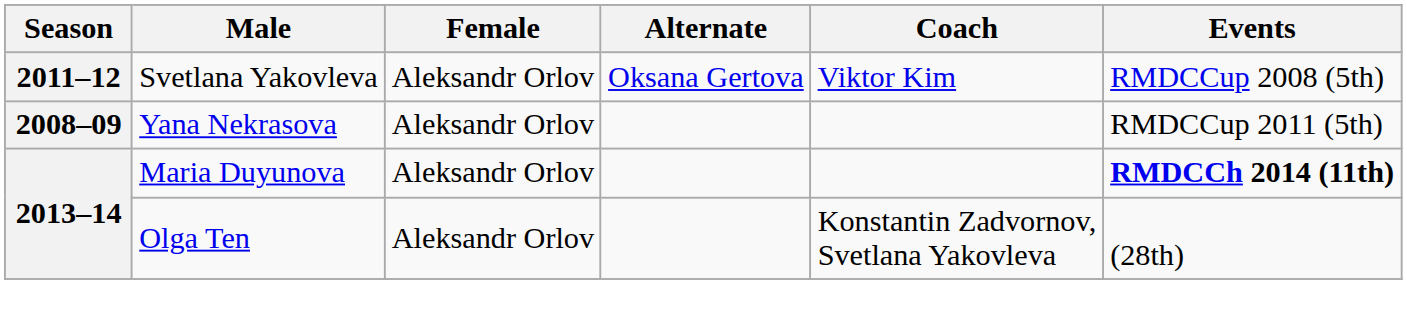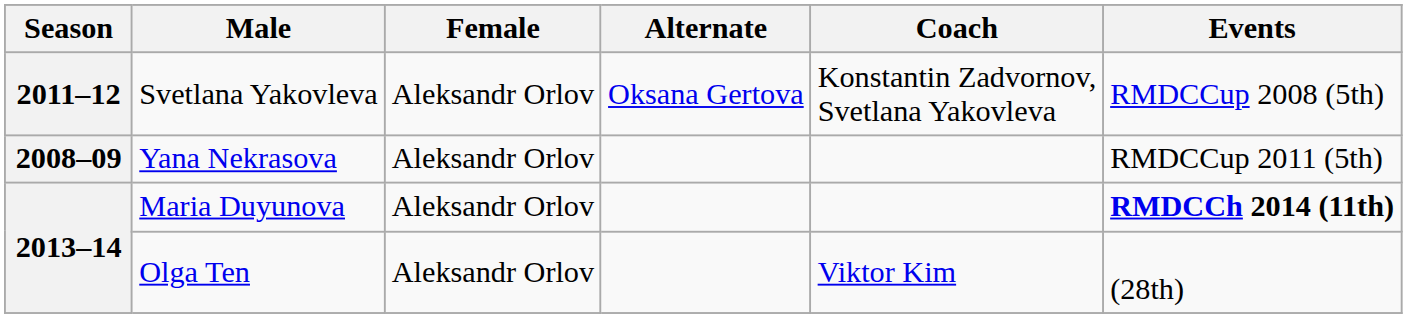 <table class="wikitable">
 <tr>
 <th scope="col" width=60>Season</th>
 <th scope="col">Male</th>
 <th scope="col">Female</th>
 <th scope="col">Alternate</th>
 <th scope="col">Coach</th>
 <th scope="col">Events</th>
 </tr>
 <tr>
 <th scope="row">2011–12</th>
 <td>Svetlana Yakovleva</td>
 <td>Aleksandr Orlov</td>
 <td><a href='#'>Oksana Gertova</a></td>
-<td><a href='#'>Viktor Kim</a></td>
+<td>Konstantin Zadvornov,<br>Svetlana Yakovleva</td>
 <td><a href='#'>RMDCCup</a> 2008 (5th)</td>
 </tr>
 <tr>
 <th scope="row">2008–09</th>
 <td><a href='#'>Yana Nekrasova</a></td>
 <td>Aleksandr Orlov</td>
 <td></td>
 <td></td>
 <td>RMDCCup 2011 (5th)</td>
 </tr>
 <tr>
 <th scope="row" rowspan=2>2013–14</th>
 <td><a href='#'>Maria Duyunova</a></td>
 <td>Aleksandr Orlov</td>
 <td></td>
 <td></td>
 <td><strong><a href='#'>RMDCCh</a> 2014 (11th)</strong></td>
 </tr>
 <tr>
 <td><a href='#'>Olga Ten</a></td>
 <td>Aleksandr Orlov</td>
 <td></td>
-<td>Konstantin Zadvornov,<br>Svetlana Yakovleva</td>
+<td><a href='#'>Viktor Kim</a></td>
 <td><br> (28th)</td>
 </tr>
 </table>
